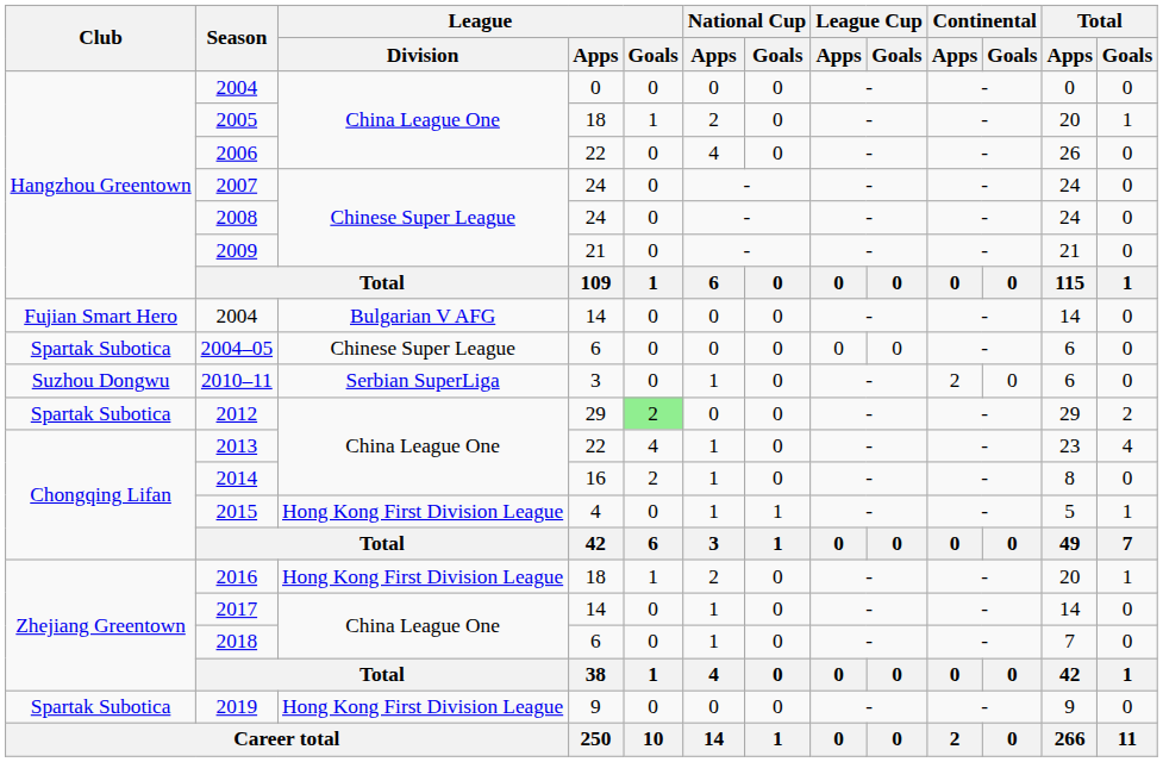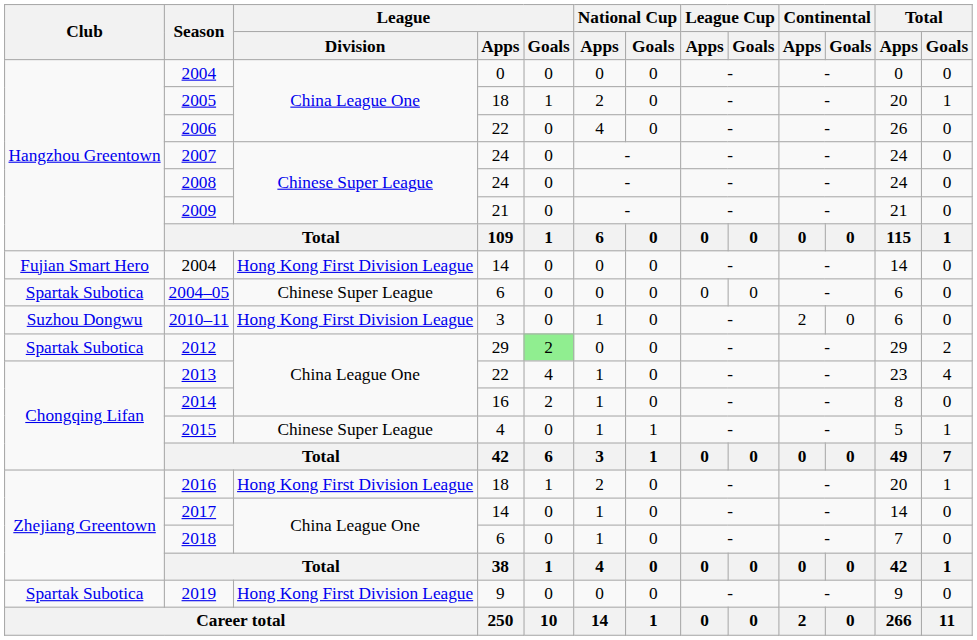 <table class="wikitable" style="text-align:center">
 <tr>
 <th rowspan="2">Club</th>
 <th rowspan="2">Season</th>
 <th colspan="3">League</th>
 <th colspan="2">National Cup</th>
 <th colspan="2">League Cup</th>
 <th colspan="2">Continental</th>
 <th colspan="2">Total</th>
 </tr>
 <tr>
 <th>Division</th>
 <th>Apps</th>
 <th>Goals</th>
 <th>Apps</th>
 <th>Goals</th>
 <th>Apps</th>
 <th>Goals</th>
 <th>Apps</th>
 <th>Goals</th>
 <th>Apps</th>
 <th>Goals</th>
 </tr>
 <tr>
 <td rowspan=7><a href='#'>Hangzhou Greentown</a></td>
 <td><a href='#'>2004</a></td>
 <td rowspan=3><a href='#'>China League One</a></td>
 <td>0</td>
 <td>0</td>
 <td>0</td>
 <td>0</td>
 <td colspan="2">-</td>
 <td colspan="2">-</td>
 <td>0</td>
 <td>0</td>
 </tr>
 <tr>
 <td><a href='#'>2005</a></td>
 <td>18</td>
 <td>1</td>
 <td>2</td>
 <td>0</td>
 <td colspan="2">-</td>
 <td colspan="2">-</td>
 <td>20</td>
 <td>1</td>
 </tr>
 <tr>
 <td><a href='#'>2006</a></td>
 <td>22</td>
 <td>0</td>
 <td>4</td>
 <td>0</td>
 <td colspan="2">-</td>
 <td colspan="2">-</td>
 <td>26</td>
 <td>0</td>
 </tr>
 <tr>
 <td><a href='#'>2007</a></td>
 <td rowspan=3><a href='#'>Chinese Super League</a></td>
 <td>24</td>
 <td>0</td>
 <td colspan="2">-</td>
 <td colspan="2">-</td>
 <td colspan="2">-</td>
 <td>24</td>
 <td>0</td>
 </tr>
 <tr>
 <td><a href='#'>2008</a></td>
 <td>24</td>
 <td>0</td>
 <td colspan="2">-</td>
 <td colspan="2">-</td>
 <td colspan="2">-</td>
 <td>24</td>
 <td>0</td>
 </tr>
 <tr>
 <td><a href='#'>2009</a></td>
 <td>21</td>
 <td>0</td>
 <td colspan="2">-</td>
 <td colspan="2">-</td>
 <td colspan="2">-</td>
 <td>21</td>
 <td>0</td>
 </tr>
 <tr>
 <th colspan=2>Total</th>
 <th>109</th>
 <th>1</th>
 <th>6</th>
 <th>0</th>
 <th>0</th>
 <th>0</th>
 <th>0</th>
 <th>0</th>
 <th>115</th>
 <th>1</th>
 </tr>
 <tr>
 <td><a href='#'>Fujian Smart Hero</a></td>
 <td>2004</td>
-<td><a href='#'>Bulgarian V AFG</a></td>
+<td><a href='#'>Hong Kong First Division League</a></td>
 <td>14</td>
 <td>0</td>
 <td>0</td>
 <td>0</td>
 <td colspan="2">-</td>
 <td colspan="2">-</td>
 <td>14</td>
 <td>0</td>
 </tr>
 <tr>
 <td><a href='#'>Spartak Subotica</a></td>
 <td><a href='#'>2004–05</a></td>
 <td>Chinese Super League</td>
 <td>6</td>
 <td>0</td>
 <td>0</td>
 <td>0</td>
 <td>0</td>
 <td>0</td>
 <td colspan="2">-</td>
 <td>6</td>
 <td>0</td>
 </tr>
 <tr>
 <td><a href='#'>Suzhou Dongwu</a></td>
 <td><a href='#'>2010–11</a></td>
-<td><a href='#'>Serbian SuperLiga</a></td>
+<td><a href='#'>Hong Kong First Division League</a></td>
 <td>3</td>
 <td>0</td>
 <td>1</td>
 <td>0</td>
 <td colspan="2">-</td>
 <td>2</td>
 <td>0</td>
 <td>6</td>
 <td>0</td>
 </tr>
 <tr>
 <td><a href='#'>Spartak Subotica</a></td>
 <td><a href='#'>2012</a></td>
 <td rowspan=3>China League One</td>
 <td>29</td>
 <td style="background: lightgreen;">2</td>
 <td>0</td>
 <td>0</td>
 <td colspan="2">-</td>
 <td colspan="2">-</td>
 <td>29</td>
 <td>2</td>
 </tr>
 <tr>
 <td rowspan=4><a href='#'>Chongqing Lifan</a></td>
 <td><a href='#'>2013</a></td>
 <td>22</td>
 <td>4</td>
 <td>1</td>
 <td>0</td>
 <td colspan="2">-</td>
 <td colspan="2">-</td>
 <td>23</td>
 <td>4</td>
 </tr>
 <tr>
 <td><a href='#'>2014</a></td>
 <td>16</td>
 <td>2</td>
 <td>1</td>
 <td>0</td>
 <td colspan="2">-</td>
 <td colspan="2">-</td>
 <td>8</td>
 <td>0</td>
 </tr>
 <tr>
 <td><a href='#'>2015</a></td>
-<td><a href='#'>Hong Kong First Division League</a></td>
+<td>Chinese Super League</td>
 <td>4</td>
 <td>0</td>
 <td>1</td>
 <td>1</td>
 <td colspan="2">-</td>
 <td colspan="2">-</td>
 <td>5</td>
 <td>1</td>
 </tr>
 <tr>
 <th colspan=2>Total</th>
 <th>42</th>
 <th>6</th>
 <th>3</th>
 <th>1</th>
 <th>0</th>
 <th>0</th>
 <th>0</th>
 <th>0</th>
 <th>49</th>
 <th>7</th>
 </tr>
 <tr>
 <td rowspan=4><a href='#'>Zhejiang Greentown</a></td>
 <td><a href='#'>2016</a></td>
 <td><a href='#'>Hong Kong First Division League</a></td>
 <td>18</td>
 <td>1</td>
 <td>2</td>
 <td>0</td>
 <td colspan="2">-</td>
 <td colspan="2">-</td>
 <td>20</td>
 <td>1</td>
 </tr>
 <tr>
 <td><a href='#'>2017</a></td>
 <td rowspan=2>China League One</td>
 <td>14</td>
 <td>0</td>
 <td>1</td>
 <td>0</td>
 <td colspan="2">-</td>
 <td colspan="2">-</td>
 <td>14</td>
 <td>0</td>
 </tr>
 <tr>
 <td><a href='#'>2018</a></td>
 <td>6</td>
 <td>0</td>
 <td>1</td>
 <td>0</td>
 <td colspan="2">-</td>
 <td colspan="2">-</td>
 <td>7</td>
 <td>0</td>
 </tr>
 <tr>
 <th colspan=2>Total</th>
 <th>38</th>
 <th>1</th>
 <th>4</th>
 <th>0</th>
 <th>0</th>
 <th>0</th>
 <th>0</th>
 <th>0</th>
 <th>42</th>
 <th>1</th>
 </tr>
 <tr>
 <td><a href='#'>Spartak Subotica</a></td>
 <td><a href='#'>2019</a></td>
 <td><a href='#'>Hong Kong First Division League</a></td>
 <td>9</td>
 <td>0</td>
 <td>0</td>
 <td>0</td>
 <td colspan="2">-</td>
 <td colspan="2">-</td>
 <td>9</td>
 <td>0</td>
 </tr>
 <tr>
 <th colspan=3>Career total</th>
 <th>250</th>
 <th>10</th>
 <th>14</th>
 <th>1</th>
 <th>0</th>
 <th>0</th>
 <th>2</th>
 <th>0</th>
 <th>266</th>
 <th>11</th>
 </tr>
 </table>
